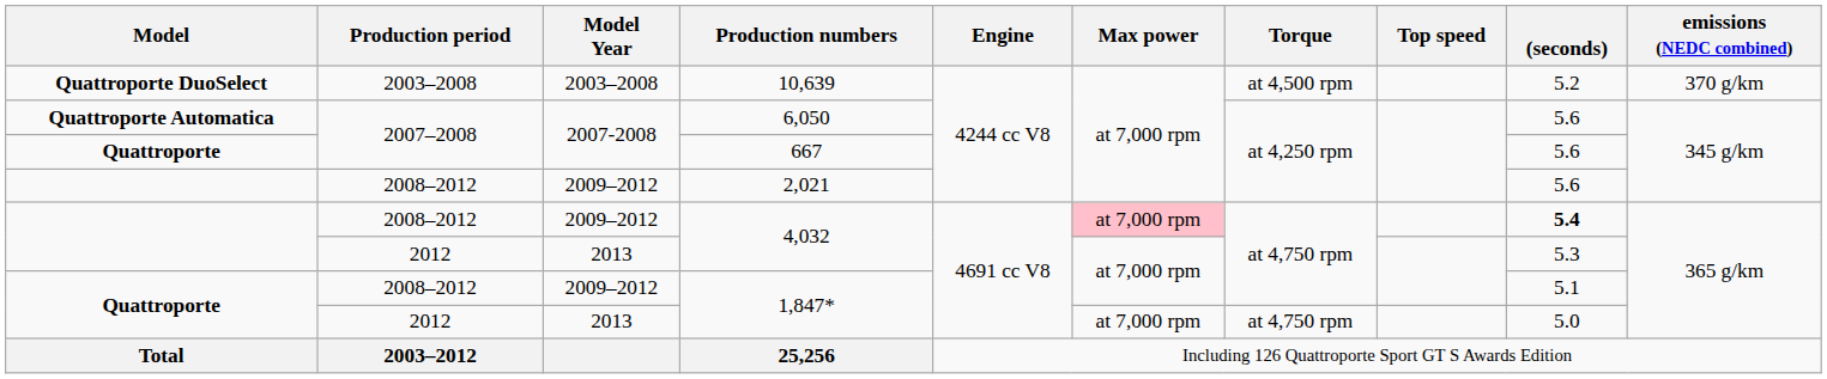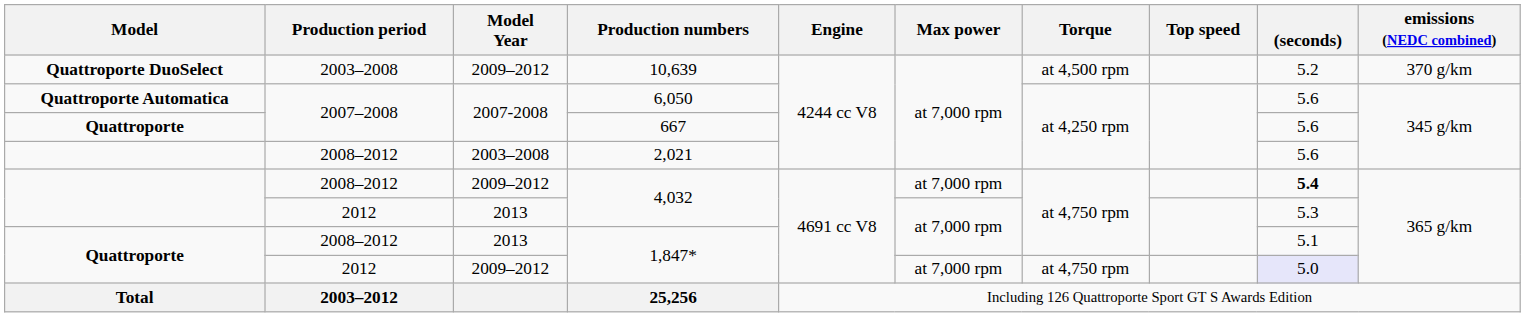 <table class="wikitable"  style="width:100%; text-align:center; font-size:90%;">
 <tr>
 <th>Model</th>
 <th>Production period</th>
 <th>Model<br>Year</th>
 <th>Production numbers</th>
 <th>Engine</th>
 <th>Max power</th>
 <th>Torque</th>
 <th>Top speed</th>
 <th><br> (seconds)</th>
 <th style="line-height:1.2em;"> emissions<br><small>(<a href='#'>NEDC combined</a>)</small></th>
 </tr>
 <tr>
 <td><strong>Quattroporte DuoSelect</strong></td>
 <td>2003–2008</td>
-<td>2003–2008</td>
+<td>2009–2012</td>
 <td>10,639</td>
 <td rowspan="4">4244 cc V8</td>
 <td rowspan="4"> at 7,000 rpm</td>
 <td> at 4,500 rpm</td>
 <td></td>
 <td>5.2</td>
 <td>370 g/km</td>
 </tr>
 <tr>
 <td><strong>Quattroporte Automatica</strong></td>
 <td rowspan="2">2007–2008</td>
 <td rowspan="2">2007-2008</td>
 <td>6,050</td>
 <td rowspan="3"> at 4,250 rpm</td>
 <td rowspan="3"></td>
 <td>5.6</td>
 <td rowspan="3">345 g/km</td>
 </tr>
 <tr>
 <td><strong>Quattroporte </strong></td>
 <td>667</td>
 <td>5.6</td>
 </tr>
 <tr>
 <td></td>
 <td>2008–2012</td>
-<td>2009–2012</td>
+<td>2003–2008</td>
 <td>2,021</td>
 <td>5.6</td>
 </tr>
 <tr>
 <td rowspan=2></td>
 <td>2008–2012</td>
 <td>2009–2012</td>
 <td rowspan="2">4,032</td>
 <td rowspan="4">4691 cc V8</td>
-<td style="background: pink;"> at 7,000 rpm</td>
+<td> at 7,000 rpm</td>
 <td rowspan="3"> at 4,750 rpm</td>
 <td></td>
 <td><strong>5.4</strong></td>
 <td rowspan="4">365 g/km</td>
 </tr>
 <tr>
 <td>2012</td>
 <td>2013</td>
 <td rowspan="2"> at 7,000 rpm</td>
 <td rowspan="2"></td>
 <td>5.3</td>
 </tr>
 <tr>
 <td rowspan=2><strong>Quattroporte </strong></td>
 <td>2008–2012</td>
-<td>2009–2012</td>
+<td>2013</td>
 <td rowspan="2">1,847*</td>
 <td>5.1</td>
 </tr>
 <tr>
 <td>2012</td>
-<td>2013</td>
+<td>2009–2012</td>
 <td> at 7,000 rpm</td>
 <td> at 4,750 rpm</td>
 <td></td>
-<td>5.0</td>
+<td style="background: lavender;">5.0</td>
 </tr>
 <tr>
 <th>Total</th>
 <th>2003–2012</th>
 <th></th>
 <th>25,256</th>
 <td colspan=6 style="font-size:85%"> Including 126 Quattroporte Sport GT S Awards Edition</td>
 </tr>
 </table>
